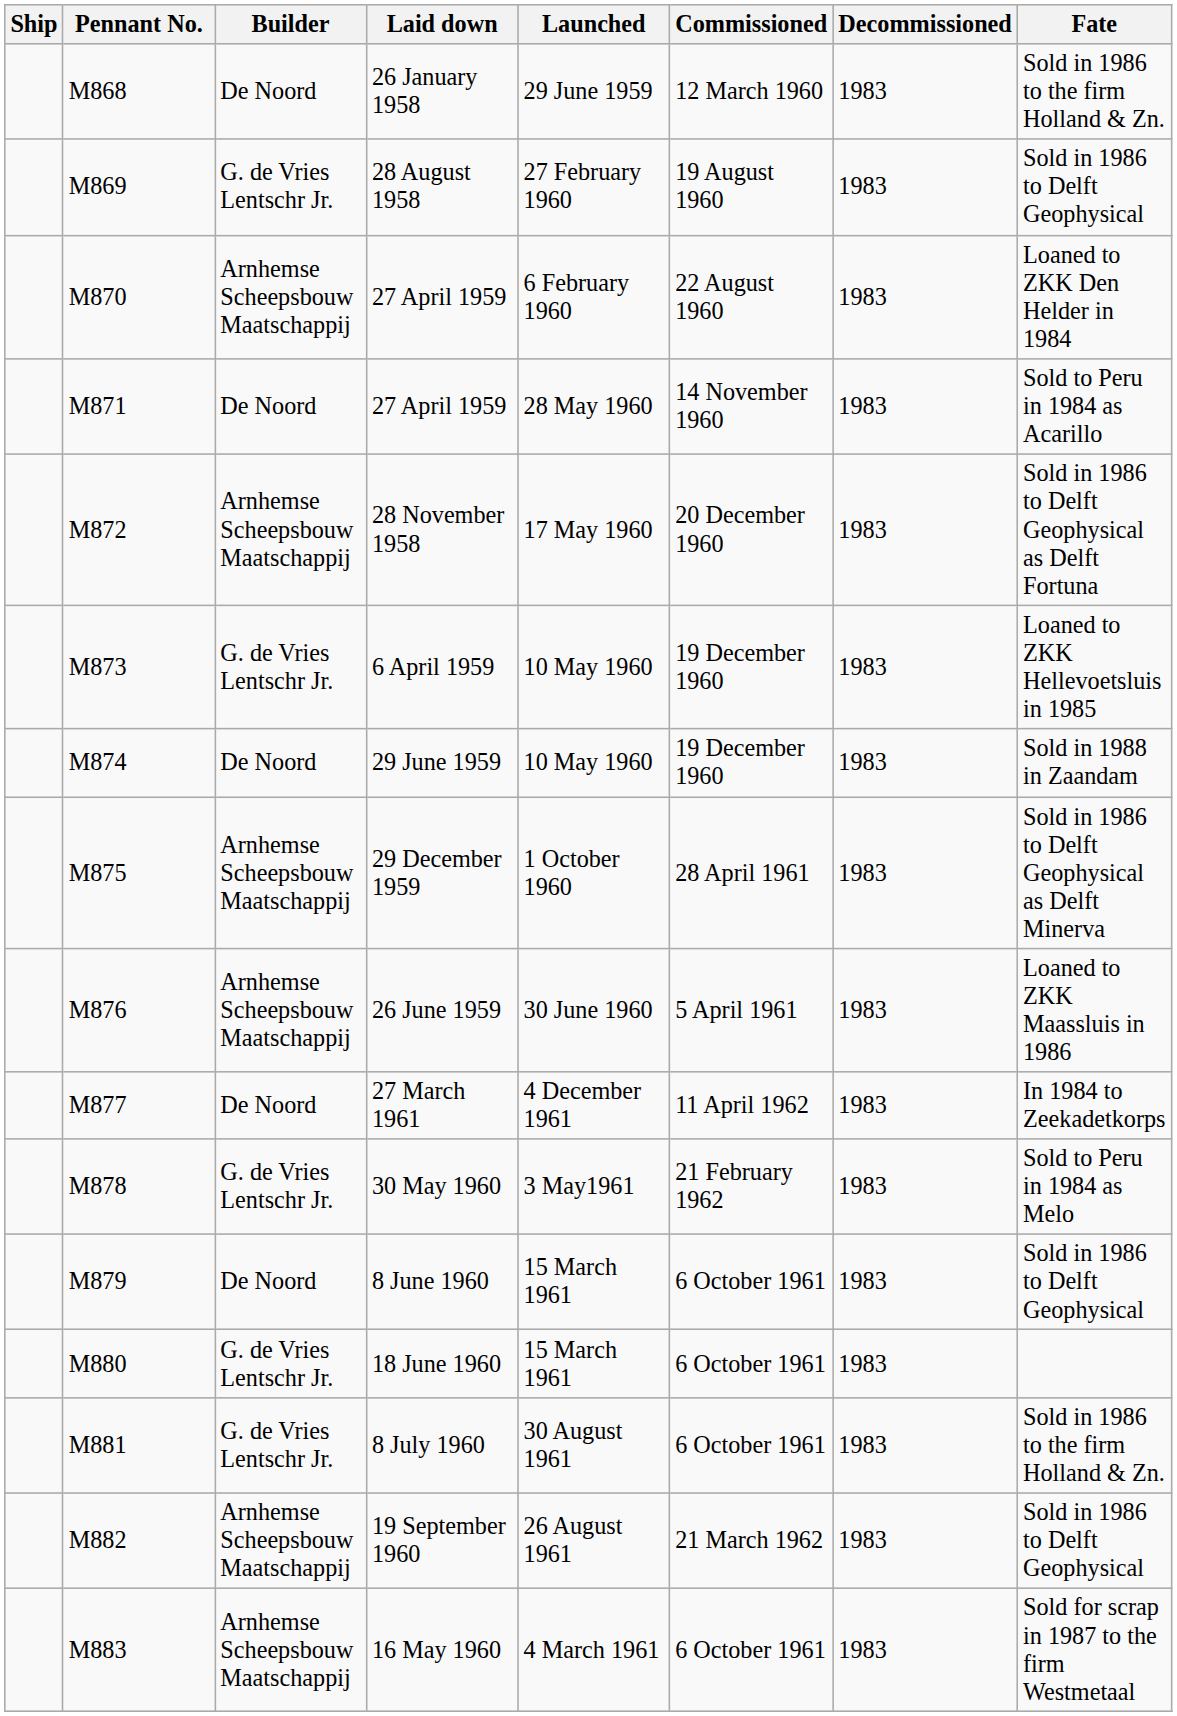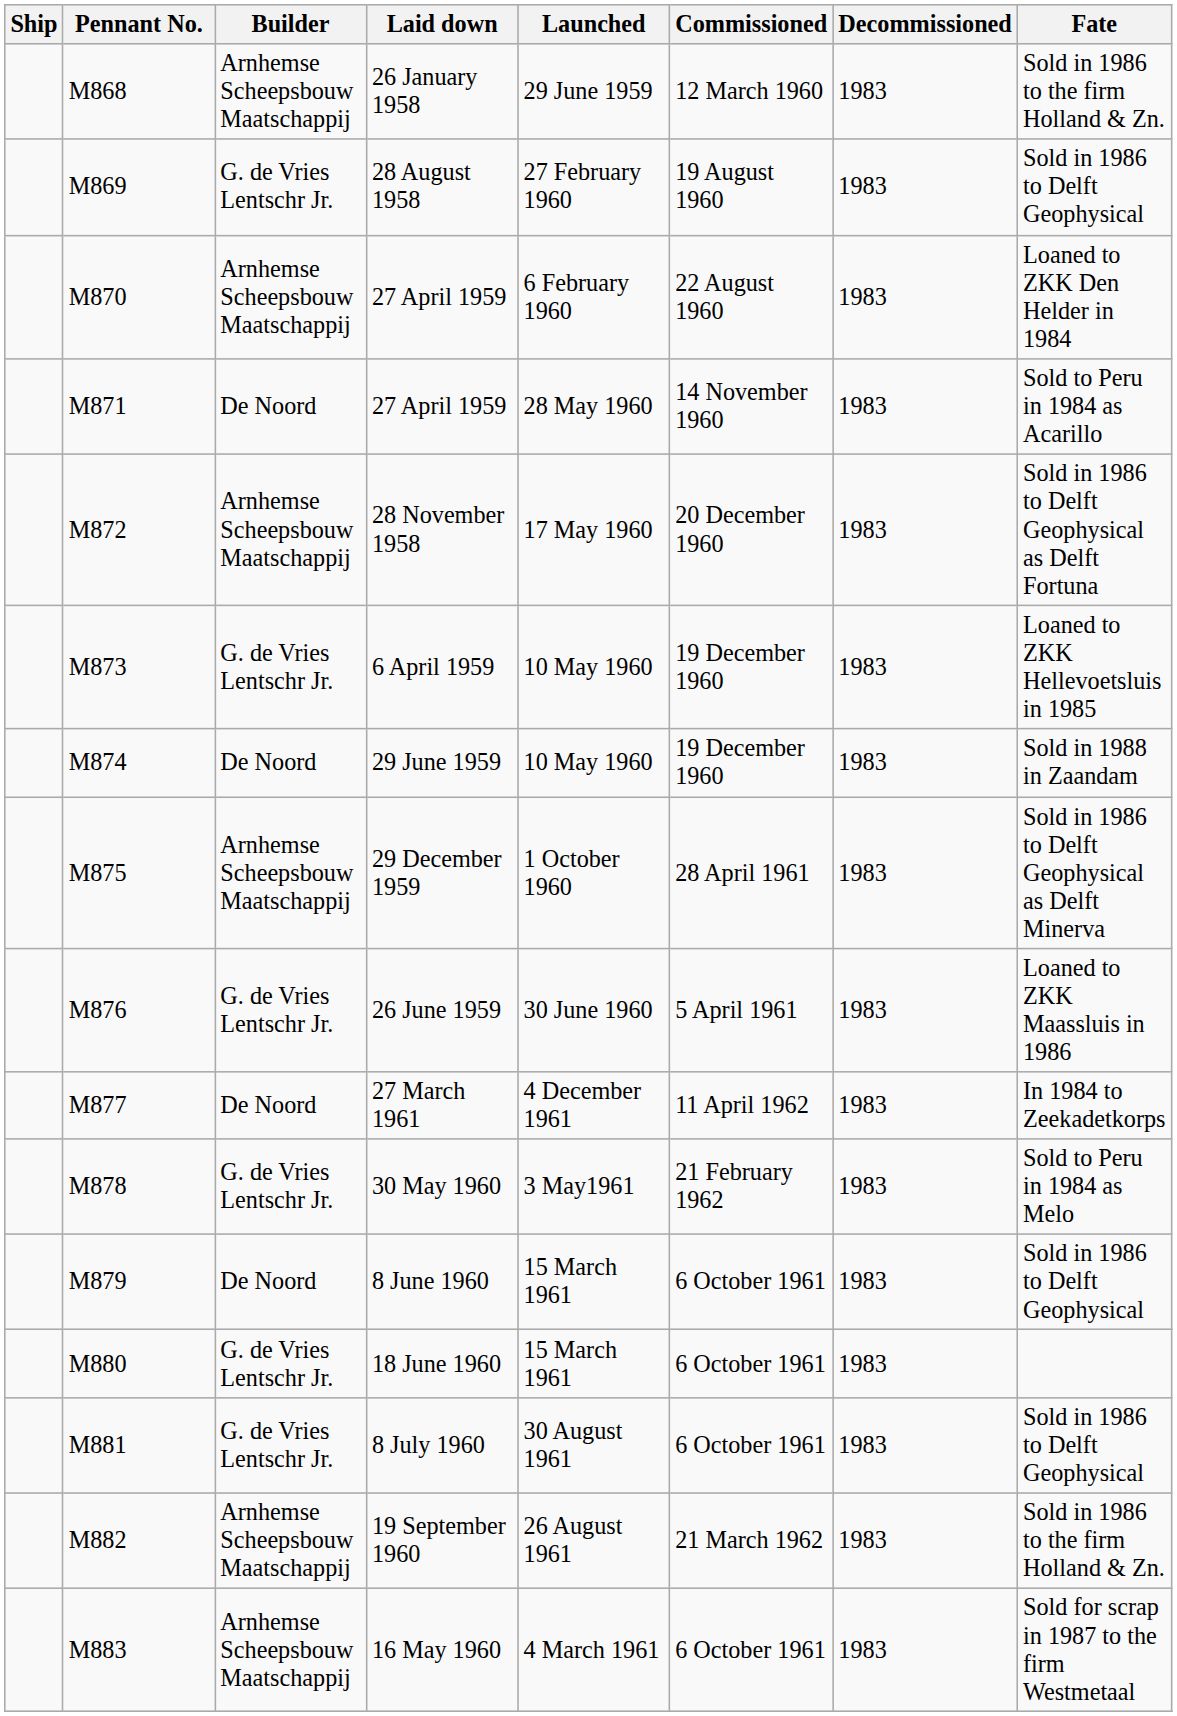 <table class="wikitable" style="font-size:97%;">
 <tr>
 <th>Ship</th>
 <th width="90">Pennant No.</th>
 <th width="90">Builder</th>
 <th width="90">Laid down</th>
 <th width="90">Launched</th>
 <th width="90">Commissioned</th>
 <th>Decommissioned</th>
 <th width="90">Fate</th>
 </tr>
 <tr>
 <td></td>
 <td>M868</td>
-<td>De Noord</td>
+<td>Arnhemse Scheepsbouw Maatschappij</td>
 <td>26 January 1958</td>
 <td>29 June 1959</td>
 <td>12 March 1960</td>
 <td>1983</td>
 <td>Sold in 1986 to the firm Holland & Zn.</td>
 </tr>
 <tr>
 <td></td>
 <td>M869</td>
 <td>G. de Vries Lentschr Jr.</td>
 <td>28 August 1958</td>
 <td>27 February 1960</td>
 <td>19 August 1960</td>
 <td>1983</td>
 <td>Sold in 1986 to Delft Geophysical</td>
 </tr>
 <tr>
 <td></td>
 <td>M870</td>
 <td>Arnhemse Scheepsbouw Maatschappij</td>
 <td>27 April 1959</td>
 <td>6 February 1960</td>
 <td>22 August 1960</td>
 <td>1983</td>
 <td>Loaned to ZKK Den Helder in 1984</td>
 </tr>
 <tr>
 <td></td>
 <td>M871</td>
 <td>De Noord</td>
 <td>27 April 1959</td>
 <td>28 May 1960</td>
 <td>14 November 1960</td>
 <td>1983</td>
 <td>Sold to Peru in 1984 as Acarillo</td>
 </tr>
 <tr>
 <td></td>
 <td>M872</td>
 <td>Arnhemse Scheepsbouw Maatschappij</td>
 <td>28 November 1958</td>
 <td>17 May 1960</td>
 <td>20 December 1960</td>
 <td>1983</td>
 <td>Sold in 1986 to Delft Geophysical as Delft Fortuna</td>
 </tr>
 <tr>
 <td></td>
 <td>M873</td>
 <td>G. de Vries Lentschr Jr.</td>
 <td>6 April 1959</td>
 <td>10 May 1960</td>
 <td>19 December 1960</td>
 <td>1983</td>
 <td>Loaned to ZKK Hellevoetsluis in 1985</td>
 </tr>
 <tr>
 <td></td>
 <td>M874</td>
 <td>De Noord</td>
 <td>29 June 1959</td>
 <td>10 May 1960</td>
 <td>19 December 1960</td>
 <td>1983</td>
 <td>Sold in 1988 in Zaandam</td>
 </tr>
 <tr>
 <td></td>
 <td>M875</td>
 <td>Arnhemse Scheepsbouw Maatschappij</td>
 <td>29 December 1959</td>
 <td>1 October 1960</td>
 <td>28 April 1961</td>
 <td>1983</td>
 <td>Sold in 1986 to Delft Geophysical as Delft Minerva</td>
 </tr>
 <tr>
 <td></td>
 <td>M876</td>
-<td>Arnhemse Scheepsbouw Maatschappij</td>
+<td>G. de Vries Lentschr Jr.</td>
 <td>26 June 1959</td>
 <td>30 June 1960</td>
 <td>5 April 1961</td>
 <td>1983</td>
 <td>Loaned to ZKK Maassluis in 1986</td>
 </tr>
 <tr>
 <td></td>
 <td>M877</td>
 <td>De Noord</td>
 <td>27 March 1961</td>
 <td>4 December 1961</td>
 <td>11 April 1962</td>
 <td>1983</td>
 <td>In 1984 to Zeekadetkorps</td>
 </tr>
 <tr>
 <td></td>
 <td>M878</td>
 <td>G. de Vries Lentschr Jr.</td>
 <td>30 May 1960</td>
 <td>3 May1961</td>
 <td>21 February 1962</td>
 <td>1983</td>
 <td>Sold to Peru in 1984 as Melo</td>
 </tr>
 <tr>
 <td></td>
 <td>M879</td>
 <td>De Noord</td>
 <td>8 June 1960</td>
 <td>15 March 1961</td>
 <td>6 October 1961</td>
 <td>1983</td>
 <td>Sold in 1986 to Delft Geophysical</td>
 </tr>
 <tr>
 <td></td>
 <td>M880</td>
 <td>G. de Vries Lentschr Jr.</td>
 <td>18 June 1960</td>
 <td>15 March 1961</td>
 <td>6 October 1961</td>
 <td>1983</td>
 <td></td>
 </tr>
 <tr>
 <td></td>
 <td>M881</td>
 <td>G. de Vries Lentschr Jr.</td>
 <td>8 July 1960</td>
 <td>30 August 1961</td>
 <td>6 October 1961</td>
 <td>1983</td>
-<td>Sold in 1986 to the firm Holland & Zn.</td>
+<td>Sold in 1986 to Delft Geophysical</td>
 </tr>
 <tr>
 <td></td>
 <td>M882</td>
 <td>Arnhemse Scheepsbouw Maatschappij</td>
 <td>19 September 1960</td>
 <td>26 August 1961</td>
 <td>21 March 1962</td>
 <td>1983</td>
-<td>Sold in 1986 to Delft Geophysical</td>
+<td>Sold in 1986 to the firm Holland & Zn.</td>
 </tr>
 <tr>
 <td></td>
 <td>M883</td>
 <td>Arnhemse Scheepsbouw Maatschappij</td>
 <td>16 May 1960</td>
 <td>4 March 1961</td>
 <td>6 October 1961</td>
 <td>1983</td>
 <td>Sold for scrap in 1987 to the firm Westmetaal</td>
 </tr>
 <tr>
 </tr>
 </table>
